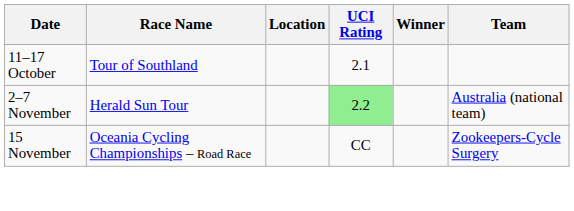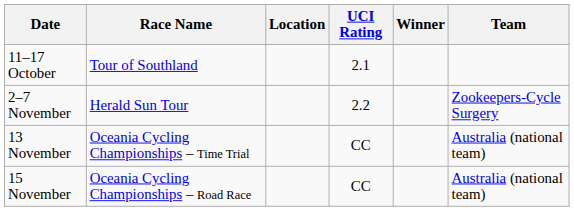 <table class="wikitable sortable">
 <tr>
 <th>Date</th>
 <th>Race Name</th>
 <th>Location</th>
 <th><a href='#'>UCI Rating</a></th>
 <th>Winner</th>
 <th>Team</th>
 </tr>
 <tr>
 <td>11–17 October</td>
 <td><a href='#'>Tour of Southland</a></td>
 <td></td>
 <td align=center>2.1</td>
 <td></td>
 <td></td>
 </tr>
 <tr>
 <td>2–7 November</td>
 <td><a href='#'>Herald Sun Tour</a></td>
 <td></td>
-<td align=center style="background: lightgreen;">2.2</td>
+<td align=center>2.2</td>
+<td></td>
+<td><a href='#'>Zookeepers-Cycle Surgery</a></td>
+</tr>
+<tr>
+<td>13 November</td>
+<td><a href='#'>Oceania Cycling Championships</a> – <small>Time Trial</small></td>
+<td></td>
+<td align=center>CC</td>
 <td></td>
 <td><a href='#'>Australia</a> (national team)</td>
 </tr>
 <tr>
 <td>15 November</td>
 <td><a href='#'>Oceania Cycling Championships</a> – <small>Road Race</small></td>
 <td></td>
 <td align=center>CC</td>
 <td></td>
-<td><a href='#'>Zookeepers-Cycle Surgery</a></td>
+<td><a href='#'>Australia</a> (national team)</td>
 </tr>
 </table>
